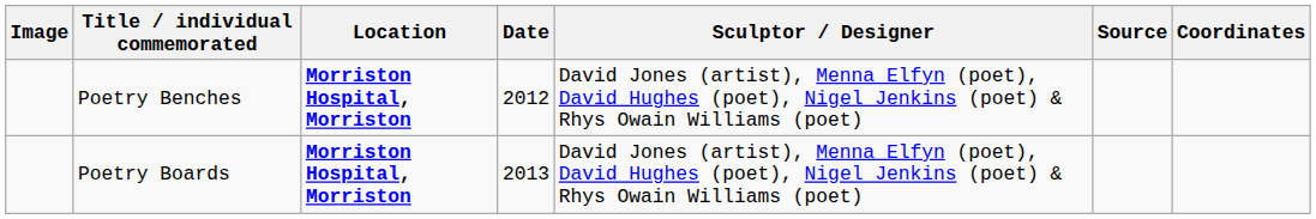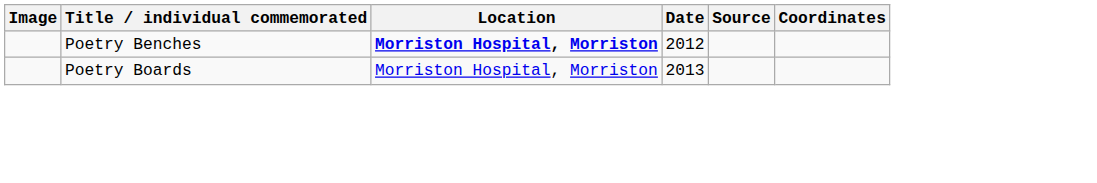 <table class="wikitable sortable">
 <tr>
 <th class="unsortable">Image</th>
 <th>Title / individual commemorated</th>
 <th>Location</th>
 <th>Date</th>
-<th>Sculptor / Designer</th>
 <th class="unsortable">Source</th>
 <th>Coordinates</th>
 </tr>
 <tr>
 <td></td>
 <td>Poetry Benches</td>
 <td><strong><a href='#'>Morriston Hospital</a>, <a href='#'>Morriston</a></strong></td>
 <td>2012</td>
-<td>David Jones (artist), <a href='#'>Menna Elfyn</a> (poet), <a href='#'>David Hughes</a> (poet), <a href='#'>Nigel Jenkins</a> (poet) & Rhys Owain Williams (poet)</td>
 <td></td>
 <td></td>
 </tr>
 <tr>
 <td></td>
 <td>Poetry Boards</td>
-<td><strong><a href='#'>Morriston Hospital</a>, <a href='#'>Morriston</a></strong></td>
+<td><a href='#'>Morriston Hospital</a>, <a href='#'>Morriston</a></td>
 <td>2013</td>
-<td>David Jones (artist), <a href='#'>Menna Elfyn</a> (poet), <a href='#'>David Hughes</a> (poet), <a href='#'>Nigel Jenkins</a> (poet) & Rhys Owain Williams (poet)</td>
 <td></td>
 <td></td>
 </tr>
 </table>
